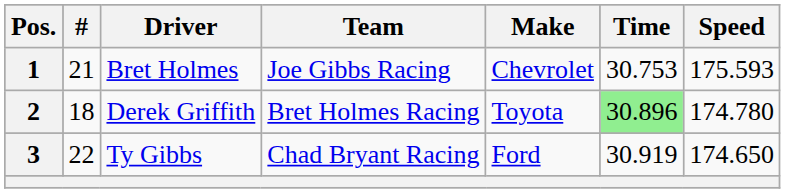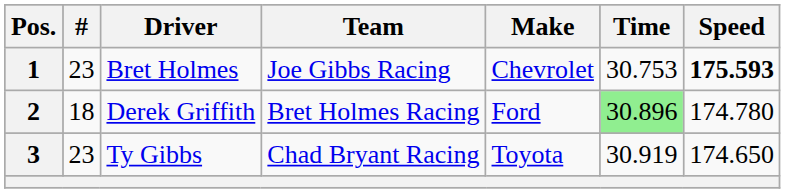 <table class="wikitable" style="font-size:95%">
 <tr>
 <th>Pos.</th>
 <th>#</th>
 <th>Driver</th>
 <th>Team</th>
 <th>Make</th>
 <th>Time</th>
 <th>Speed</th>
 </tr>
 <tr>
 <th>1</th>
-<td>21</td>
+<td>23</td>
 <td><a href='#'>Bret Holmes</a></td>
 <td><a href='#'>Joe Gibbs Racing</a></td>
 <td><a href='#'>Chevrolet</a></td>
 <td>30.753</td>
-<td>175.593</td>
+<td><strong>175.593</strong></td>
 </tr>
 <tr>
 <th>2</th>
 <td>18</td>
 <td><a href='#'>Derek Griffith</a></td>
 <td><a href='#'>Bret Holmes Racing</a></td>
-<td><a href='#'>Toyota</a></td>
+<td><a href='#'>Ford</a></td>
 <td style="background: lightgreen;">30.896</td>
 <td>174.780</td>
 </tr>
 <tr>
 <th>3</th>
-<td>22</td>
+<td>23</td>
 <td><a href='#'>Ty Gibbs</a></td>
 <td><a href='#'>Chad Bryant Racing</a></td>
-<td><a href='#'>Ford</a></td>
+<td><a href='#'>Toyota</a></td>
 <td>30.919</td>
 <td>174.650</td>
 </tr>
 <tr>
 <th colspan="7"></th>
 </tr>
 </table>
